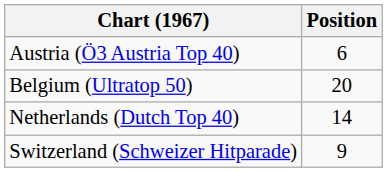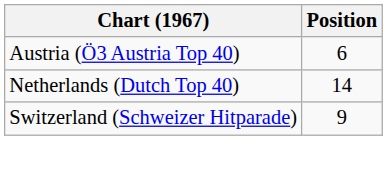 <table class="wikitable sortable">
 <tr>
 <th>Chart (1967)</th>
 <th>Position</th>
 </tr>
 <tr>
 <td>Austria (<a href='#'>Ö3 Austria Top 40</a>)</td>
 <td style="text-align:center;">6</td>
 </tr>
 <tr>
-<td>Belgium (<a href='#'>Ultratop 50</a>)</td>
-<td style="text-align:center;">20</td>
-</tr>
-<tr>
 <td>Netherlands (<a href='#'>Dutch Top 40</a>)</td>
 <td style="text-align:center;">14</td>
 </tr>
 <tr>
 <td>Switzerland (<a href='#'>Schweizer Hitparade</a>)</td>
 <td style="text-align:center;">9</td>
 </tr>
 </table>
